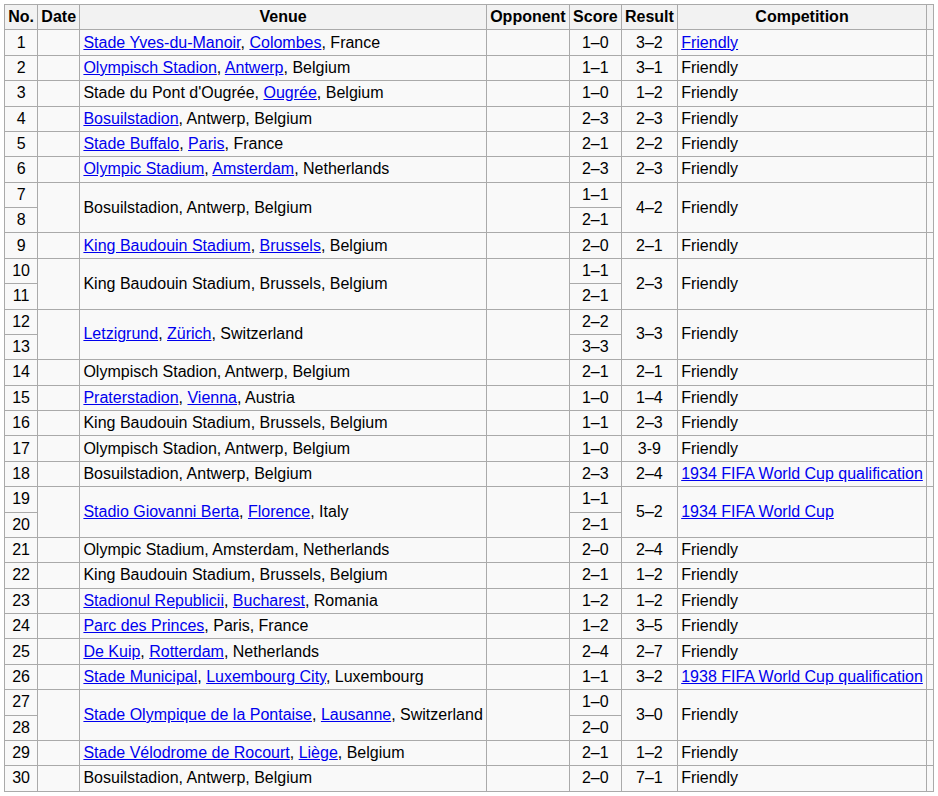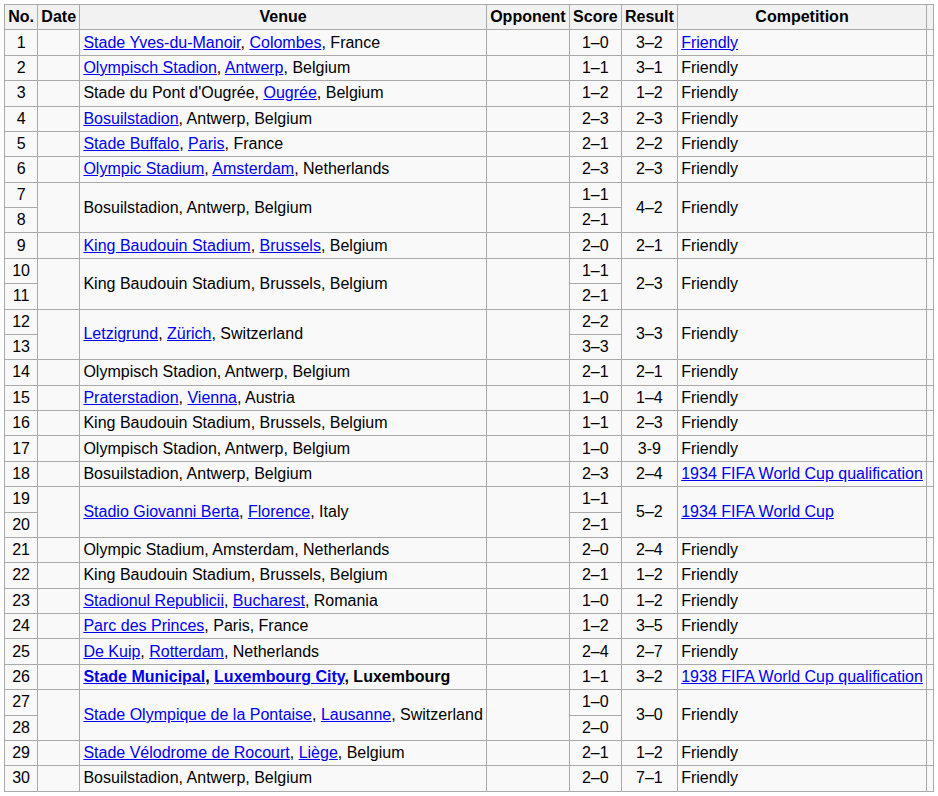 <table class="wikitable sortable">
 <tr>
 <th scope="col">No.</th>
 <th scope="col">Date</th>
 <th scope="col">Venue</th>
 <th scope="col">Opponent</th>
 <th scope="col">Score</th>
 <th scope="col">Result</th>
 <th scope="col">Competition</th>
 <th scope="col" class="unsortable"></th>
 </tr>
 <tr>
 <td style="text-align:center">1</td>
 <td></td>
 <td><a href='#'>Stade Yves-du-Manoir</a>, <a href='#'>Colombes</a>, France</td>
 <td></td>
 <td style="text-align:center">1–0</td>
 <td style="text-align:center">3–2</td>
 <td><a href='#'>Friendly</a></td>
 <td></td>
 </tr>
 <tr>
 <td style="text-align:center">2</td>
 <td></td>
 <td><a href='#'>Olympisch Stadion</a>, <a href='#'>Antwerp</a>, Belgium</td>
 <td></td>
 <td style="text-align:center">1–1</td>
 <td style="text-align:center">3–1</td>
 <td>Friendly</td>
 <td></td>
 </tr>
 <tr>
 <td style="text-align:center">3</td>
 <td></td>
 <td>Stade du Pont d'Ougrée, <a href='#'>Ougrée</a>, Belgium</td>
 <td></td>
-<td style="text-align:center">1–0</td>
+<td style="text-align:center">1–2</td>
 <td style="text-align:center">1–2</td>
 <td>Friendly</td>
 <td></td>
 </tr>
 <tr>
 <td style="text-align:center">4</td>
 <td></td>
 <td><a href='#'>Bosuilstadion</a>, Antwerp, Belgium</td>
 <td></td>
 <td style="text-align:center">2–3</td>
 <td style="text-align:center">2–3</td>
 <td>Friendly</td>
 <td></td>
 </tr>
 <tr>
 <td style="text-align:center">5</td>
 <td></td>
 <td><a href='#'>Stade Buffalo</a>, <a href='#'>Paris</a>, France</td>
 <td></td>
 <td style="text-align:center">2–1</td>
 <td style="text-align:center">2–2</td>
 <td>Friendly</td>
 <td></td>
 </tr>
 <tr>
 <td style="text-align:center">6</td>
 <td></td>
 <td><a href='#'>Olympic Stadium</a>, <a href='#'>Amsterdam</a>, Netherlands</td>
 <td></td>
 <td style="text-align:center">2–3</td>
 <td style="text-align:center">2–3</td>
 <td>Friendly</td>
 <td></td>
 </tr>
 <tr>
 <td style="text-align:center">7</td>
 <td rowspan="2"></td>
 <td rowspan="2">Bosuilstadion, Antwerp, Belgium</td>
 <td rowspan="2"></td>
 <td style="text-align:center">1–1</td>
 <td rowspan="2" style="text-align:center">4–2</td>
 <td rowspan="2">Friendly</td>
 <td rowspan="2"></td>
 </tr>
 <tr>
 <td style="text-align:center">8</td>
 <td style="text-align:center">2–1</td>
 </tr>
 <tr>
 <td style="text-align:center">9</td>
 <td></td>
 <td><a href='#'>King Baudouin Stadium</a>, <a href='#'>Brussels</a>, Belgium</td>
 <td></td>
 <td style="text-align:center">2–0</td>
 <td style="text-align:center">2–1</td>
 <td>Friendly</td>
 <td></td>
 </tr>
 <tr>
 <td style="text-align:center">10</td>
 <td rowspan="2"></td>
 <td rowspan="2">King Baudouin Stadium, Brussels, Belgium</td>
 <td rowspan="2"></td>
 <td style="text-align:center">1–1</td>
 <td rowspan="2" style="text-align:center">2–3</td>
 <td rowspan="2">Friendly</td>
 <td rowspan="2"></td>
 </tr>
 <tr>
 <td style="text-align:center">11</td>
 <td style="text-align:center">2–1</td>
 </tr>
 <tr>
 <td style="text-align:center">12</td>
 <td rowspan="2"></td>
 <td rowspan="2"><a href='#'>Letzigrund</a>, <a href='#'>Zürich</a>, Switzerland</td>
 <td rowspan="2"></td>
 <td style="text-align:center">2–2</td>
 <td rowspan="2" style="text-align:center">3–3</td>
 <td rowspan="2">Friendly</td>
 <td rowspan="2"></td>
 </tr>
 <tr>
 <td style="text-align:center">13</td>
 <td style="text-align:center">3–3</td>
 </tr>
 <tr>
 <td style="text-align:center">14</td>
 <td></td>
 <td>Olympisch Stadion, Antwerp, Belgium</td>
 <td></td>
 <td style="text-align:center">2–1</td>
 <td style="text-align:center">2–1</td>
 <td>Friendly</td>
 <td></td>
 </tr>
 <tr>
 <td style="text-align:center">15</td>
 <td></td>
 <td><a href='#'>Praterstadion</a>, <a href='#'>Vienna</a>, Austria</td>
 <td></td>
 <td style="text-align:center">1–0</td>
 <td style="text-align:center">1–4</td>
 <td>Friendly</td>
 <td></td>
 </tr>
 <tr>
 <td style="text-align:center">16</td>
 <td></td>
 <td>King Baudouin Stadium, Brussels, Belgium</td>
 <td></td>
 <td style="text-align:center">1–1</td>
 <td style="text-align:center">2–3</td>
 <td>Friendly</td>
 <td></td>
 </tr>
 <tr>
 <td style="text-align:center">17</td>
 <td></td>
 <td>Olympisch Stadion, Antwerp, Belgium</td>
 <td></td>
 <td style="text-align:center">1–0</td>
 <td style="text-align:center">3-9</td>
 <td>Friendly</td>
 <td></td>
 </tr>
 <tr>
 <td style="text-align:center">18</td>
 <td></td>
 <td>Bosuilstadion, Antwerp, Belgium</td>
 <td></td>
 <td style="text-align:center">2–3</td>
 <td style="text-align:center">2–4</td>
 <td><a href='#'>1934 FIFA World Cup qualification</a></td>
 <td></td>
 </tr>
 <tr>
 <td style="text-align:center">19</td>
 <td rowspan="2"></td>
 <td rowspan="2"><a href='#'>Stadio Giovanni Berta</a>, <a href='#'>Florence</a>, Italy</td>
 <td rowspan="2"></td>
 <td style="text-align:center">1–1</td>
 <td rowspan="2" style="text-align:center">5–2</td>
 <td rowspan="2"><a href='#'>1934 FIFA World Cup</a></td>
 <td rowspan="2"></td>
 </tr>
 <tr>
 <td style="text-align:center">20</td>
 <td style="text-align:center">2–1</td>
 </tr>
 <tr>
 <td style="text-align:center">21</td>
 <td></td>
 <td>Olympic Stadium, Amsterdam, Netherlands</td>
 <td></td>
 <td style="text-align:center">2–0</td>
 <td style="text-align:center">2–4</td>
 <td>Friendly</td>
 <td></td>
 </tr>
 <tr>
 <td style="text-align:center">22</td>
 <td></td>
 <td>King Baudouin Stadium, Brussels, Belgium</td>
 <td></td>
 <td style="text-align:center">2–1</td>
 <td style="text-align:center">1–2</td>
 <td>Friendly</td>
 <td></td>
 </tr>
 <tr>
 <td style="text-align:center">23</td>
 <td></td>
 <td><a href='#'>Stadionul Republicii</a>, <a href='#'>Bucharest</a>, Romania</td>
 <td></td>
-<td style="text-align:center">1–2</td>
+<td style="text-align:center">1–0</td>
 <td style="text-align:center">1–2</td>
 <td>Friendly</td>
 <td></td>
 </tr>
 <tr>
 <td style="text-align:center">24</td>
 <td></td>
 <td><a href='#'>Parc des Princes</a>, Paris, France</td>
 <td></td>
 <td style="text-align:center">1–2</td>
 <td style="text-align:center">3–5</td>
 <td>Friendly</td>
 <td></td>
 </tr>
 <tr>
 <td style="text-align:center">25</td>
 <td></td>
 <td><a href='#'>De Kuip</a>, <a href='#'>Rotterdam</a>, Netherlands</td>
 <td></td>
 <td style="text-align:center">2–4</td>
 <td style="text-align:center">2–7</td>
 <td>Friendly</td>
 <td></td>
 </tr>
 <tr>
 <td style="text-align:center">26</td>
 <td></td>
-<td><a href='#'>Stade Municipal</a>, <a href='#'>Luxembourg City</a>, Luxembourg</td>
+<td><strong><a href='#'>Stade Municipal</a>, <a href='#'>Luxembourg City</a>, Luxembourg</strong></td>
 <td></td>
 <td style="text-align:center">1–1</td>
 <td style="text-align:center">3–2</td>
 <td><a href='#'>1938 FIFA World Cup qualification</a></td>
 <td></td>
 </tr>
 <tr>
 <td style="text-align:center">27</td>
 <td rowspan="2"></td>
 <td rowspan="2"><a href='#'>Stade Olympique de la Pontaise</a>, <a href='#'>Lausanne</a>, Switzerland</td>
 <td rowspan="2"></td>
 <td style="text-align:center">1–0</td>
 <td rowspan="2" style="text-align:center">3–0</td>
 <td rowspan="2">Friendly</td>
 <td rowspan="2"></td>
 </tr>
 <tr>
 <td style="text-align:center">28</td>
 <td style="text-align:center">2–0</td>
 </tr>
 <tr>
 <td style="text-align:center">29</td>
 <td></td>
 <td><a href='#'>Stade Vélodrome de Rocourt</a>, <a href='#'>Liège</a>, Belgium</td>
 <td></td>
 <td style="text-align:center">2–1</td>
 <td style="text-align:center">1–2</td>
 <td>Friendly</td>
 <td></td>
 </tr>
 <tr>
 <td style="text-align:center">30</td>
 <td></td>
 <td>Bosuilstadion, Antwerp, Belgium</td>
 <td></td>
 <td style="text-align:center">2–0</td>
 <td style="text-align:center">7–1</td>
 <td>Friendly</td>
 <td></td>
 </tr>
 </table>
